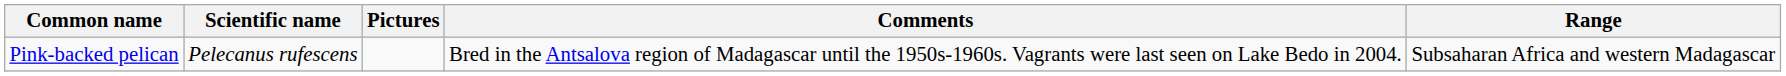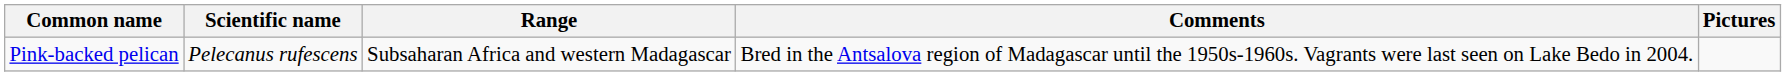 <table class="wikitable sortable">
 <tr>
 <th>Common name</th>
 <th>Scientific name</th>
+<th>Range</th>
+<th class="unsortable">Comments</th>
 <th class="unsortable">Pictures</th>
-<th class="unsortable">Comments</th>
-<th>Range</th>
 </tr>
 <tr>
 <td><a href='#'>Pink-backed pelican</a></td>
 <td><em>Pelecanus rufescens</em></td>
+<td>Subsaharan Africa and western Madagascar</td>
+<td>Bred in the <a href='#'>Antsalova</a> region of Madagascar until the 1950s-1960s. Vagrants were last seen on Lake Bedo in 2004.</td>
 <td></td>
-<td>Bred in the <a href='#'>Antsalova</a> region of Madagascar until the 1950s-1960s. Vagrants were last seen on Lake Bedo in 2004.</td>
-<td>Subsaharan Africa and western Madagascar</td>
 </tr>
 </table>
